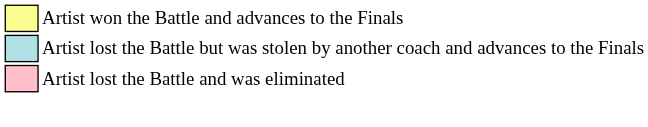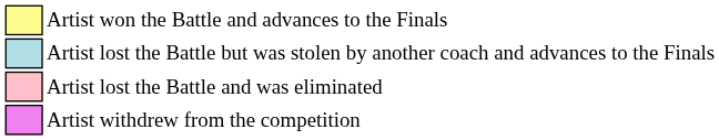 <table class="toccolours" style="font-size: 90%; white-space: nowrap;">
 <tr>
 <td style="background-color:#fdfc8f; border: 1px solid black">      </td>
 <td>Artist won the Battle and advances to the Finals</td>
 </tr>
 <tr>
 <td style="background-color:#B0E0E6;; border: 1px solid black">      </td>
 <td>Artist lost the Battle but was stolen by another coach and advances to the Finals</td>
 </tr>
 <tr>
 <td style="background-color:pink; border: 1px solid black">      </td>
 <td>Artist lost the Battle and was eliminated</td>
 </tr>
+<tr>
+<td style="background-color:violet; border: 1px solid black">      </td>
+<td>Artist withdrew from the competition</td>
+</tr>
 </table>
